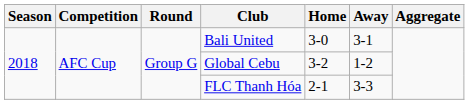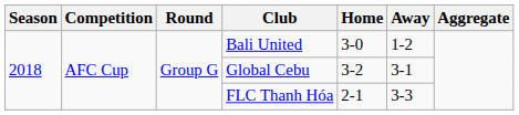 <table class="wikitable">
 <tr>
 <th>Season</th>
 <th>Competition</th>
 <th>Round</th>
 <th>Club</th>
 <th>Home</th>
 <th>Away</th>
 <th>Aggregate</th>
 </tr>
 <tr>
 <td rowspan="3"><a href='#'>2018</a></td>
 <td rowspan="3"><a href='#'>AFC Cup</a></td>
 <td rowspan="3"><a href='#'>Group G</a></td>
 <td> <a href='#'>Bali United</a></td>
 <td>3-0</td>
-<td>3-1</td>
+<td>1-2</td>
 <td rowspan="3"></td>
 </tr>
 <tr>
 <td> <a href='#'>Global Cebu</a></td>
 <td>3-2</td>
-<td>1-2</td>
+<td>3-1</td>
 </tr>
 <tr>
 <td> <a href='#'>FLC Thanh Hóa</a></td>
 <td>2-1</td>
 <td>3-3</td>
 </tr>
 </table>
